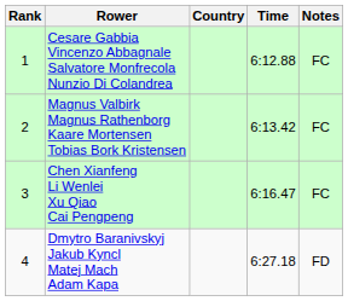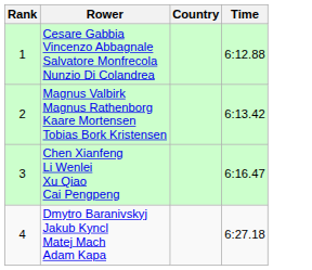 <table class="wikitable" style="text-align:center">
 <tr>
 <th>Rank</th>
 <th>Rower</th>
 <th>Country</th>
 <th>Time</th>
-<th>Notes</th>
 </tr>
 <tr bgcolor=ccffcc>
 <td>1</td>
 <td align="left"><a href='#'>Cesare Gabbia</a><br><a href='#'>Vincenzo Abbagnale</a><br><a href='#'>Salvatore Monfrecola</a><br><a href='#'>Nunzio Di Colandrea</a></td>
 <td align="left"></td>
 <td>6:12.88</td>
-<td>FC</td>
 </tr>
 <tr bgcolor=ccffcc>
 <td>2</td>
 <td align="left"><a href='#'>Magnus Valbirk</a><br><a href='#'>Magnus Rathenborg</a><br><a href='#'>Kaare Mortensen</a><br><a href='#'>Tobias Bork Kristensen</a></td>
 <td align="left"></td>
 <td>6:13.42</td>
-<td>FC</td>
 </tr>
 <tr bgcolor=ccffcc>
 <td>3</td>
 <td align="left"><a href='#'>Chen Xianfeng</a><br><a href='#'>Li Wenlei</a><br><a href='#'>Xu Qiao</a><br><a href='#'>Cai Pengpeng</a></td>
 <td align="left"></td>
 <td>6:16.47</td>
-<td>FC</td>
 </tr>
 <tr>
 <td>4</td>
 <td align="left"><a href='#'>Dmytro Baranivskyj</a><br><a href='#'>Jakub Kyncl</a><br><a href='#'>Matej Mach</a><br><a href='#'>Adam Kapa</a></td>
 <td align="left"></td>
 <td>6:27.18</td>
-<td>FD</td>
 </tr>
 </table>
